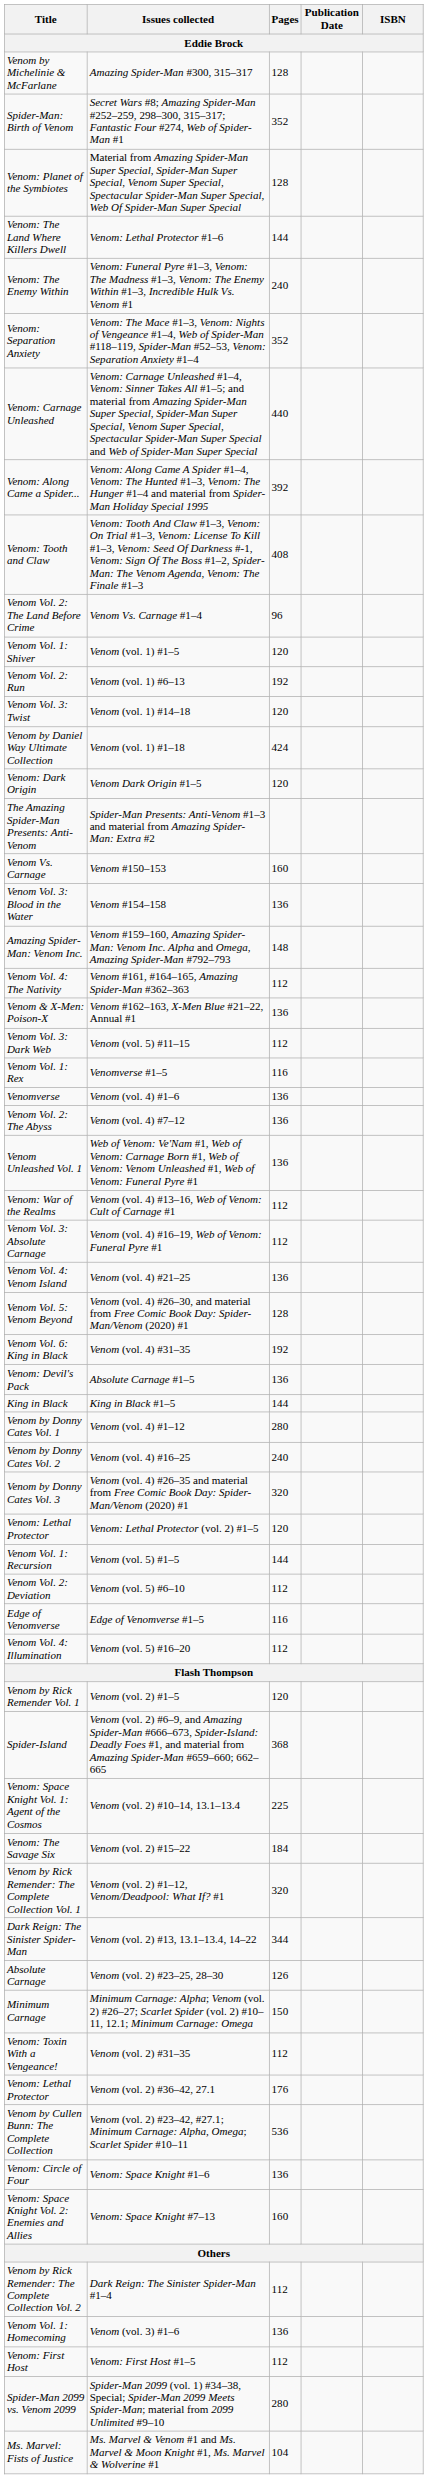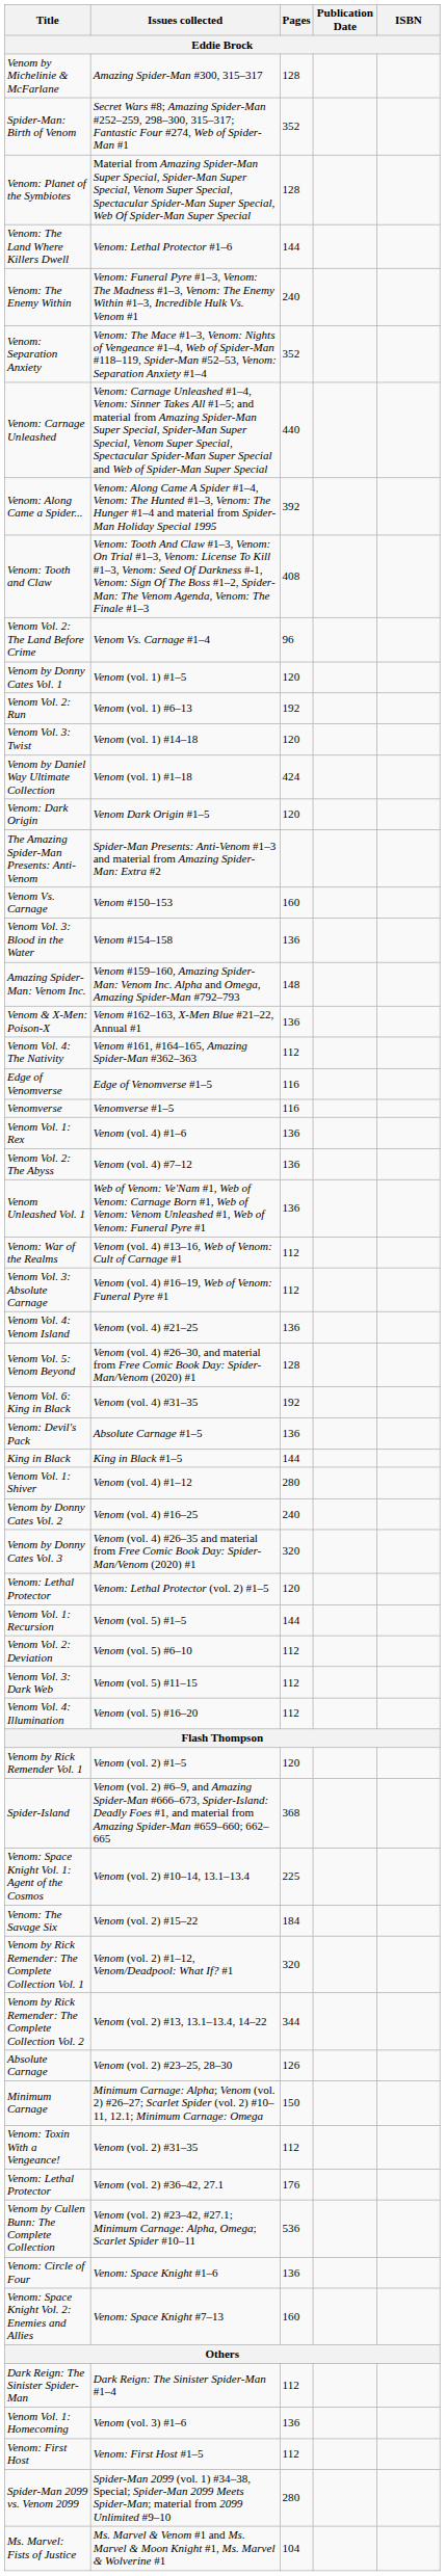 <table class="wikitable sortable">
 <tr>
 <th>Title</th>
 <th class="unsortable">Issues collected</th>
 <th>Pages</th>
 <th>Publication Date</th>
 <th class="unsortable" width="14.47%">ISBN</th>
 </tr>
 <tr>
 <th colspan="5">Eddie Brock</th>
 </tr>
 <tr>
 <td><em>Venom by Michelinie & McFarlane</em></td>
 <td><em>Amazing Spider-Man</em> #300, 315–317</td>
 <td>128</td>
 <td></td>
 <td></td>
 </tr>
 <tr>
 <td><em>Spider-Man: Birth of Venom</em></td>
 <td><em>Secret Wars</em> #8; <em>Amazing Spider-Man</em> #252–259, 298–300, 315–317; <em>Fantastic Four</em> #274, <em>Web of Spider-Man</em> #1</td>
 <td>352</td>
 <td></td>
 <td></td>
 </tr>
 <tr>
 <td><em>Venom: Planet of the Symbiotes</em></td>
 <td>Material from <em>Amazing Spider-Man Super Special</em>, <em>Spider-Man Super Special</em>, <em>Venom Super Special</em>, <em>Spectacular Spider-Man Super Special</em>, <em>Web Of Spider-Man Super Special</em></td>
 <td>128</td>
 <td></td>
 <td></td>
 </tr>
 <tr>
 <td><em>Venom: The Land Where Killers Dwell</em></td>
 <td><em>Venom: Lethal Protector </em>#1–6</td>
 <td>144</td>
 <td></td>
 <td></td>
 </tr>
 <tr>
 <td><em>Venom: The Enemy Within</em></td>
 <td><em>Venom: Funeral Pyre</em> #1–3, <em>Venom: The Madness</em> #1–3, <em>Venom: The Enemy Within</em> #1–3, <em>Incredible Hulk Vs. Venom</em> #1</td>
 <td>240</td>
 <td></td>
 <td></td>
 </tr>
 <tr>
 <td><em>Venom: Separation Anxiety</em></td>
 <td><em>Venom: The Mace</em> #1–3, <em>Venom: Nights of Vengeance</em> #1–4, <em>Web of Spider-Man</em> #118–119, <em>Spider-Man</em> #52–53, <em>Venom: Separation Anxiety</em> #1–4</td>
 <td>352</td>
 <td></td>
 <td></td>
 </tr>
 <tr>
 <td><em>Venom: Carnage Unleashed</em></td>
 <td><em>Venom: Carnage Unleashed</em> #1–4, <em>Venom: Sinner Takes All</em> #1–5; and material from <em>Amazing Spider-Man Super Special</em>, <em>Spider-Man Super Special</em>, <em>Venom Super Special</em>, <em>Spectacular Spider-Man Super Special</em> and <em>Web of Spider-Man Super Special</em></td>
 <td>440</td>
 <td></td>
 <td></td>
 </tr>
 <tr>
 <td><em>Venom: Along Came a Spider...</em></td>
 <td><em>Venom: Along Came A Spider</em> #1–4, <em>Venom: The Hunted</em> #1–3, <em>Venom: The Hunger</em> #1–4 and material from <em>Spider-Man Holiday Special 1995</em></td>
 <td>392</td>
 <td></td>
 <td></td>
 </tr>
 <tr>
 <td><em>Venom: Tooth and Claw</em></td>
 <td><em>Venom: Tooth And Claw</em> #1–3, <em>Venom: On Trial</em> #1–3, <em>Venom: License To Kill</em> #1–3, <em>Venom: Seed Of Darkness</em> #-1, <em>Venom: Sign Of The Boss</em> #1–2, <em>Spider-Man: The Venom Agenda</em>, <em>Venom: The Finale</em> #1–3</td>
 <td>408</td>
 <td></td>
 <td></td>
 </tr>
 <tr>
 <td><em>Venom Vol. 2: The Land Before Crime</em></td>
 <td><em>Venom Vs. Carnage</em> #1–4</td>
 <td>96</td>
 <td></td>
 <td></td>
 </tr>
 <tr>
-<td><em>Venom Vol. 1: Shiver</em></td>
+<td><em>Venom by Donny Cates Vol. 1</em></td>
 <td><em>Venom</em> (vol. 1) #1–5</td>
 <td>120</td>
 <td></td>
 <td></td>
 </tr>
 <tr>
 <td><em>Venom Vol. 2: Run</em></td>
 <td><em>Venom</em> (vol. 1) #6–13</td>
 <td>192</td>
 <td></td>
 <td></td>
 </tr>
 <tr>
 <td><em>Venom Vol. 3: Twist</em></td>
 <td><em>Venom</em> (vol. 1) #14–18</td>
 <td>120</td>
 <td></td>
 <td></td>
 </tr>
 <tr>
 <td><em>Venom by Daniel Way Ultimate Collection</em></td>
 <td><em>Venom</em> (vol. 1) #1–18</td>
 <td>424</td>
 <td></td>
 <td></td>
 </tr>
 <tr>
 <td><em>Venom: Dark Origin</em></td>
 <td><em>Venom Dark Origin</em> #1–5</td>
 <td>120</td>
 <td></td>
 <td></td>
 </tr>
 <tr>
 <td><em>The Amazing Spider-Man Presents: Anti-Venom</em></td>
 <td><em>Spider-Man Presents: Anti-Venom</em> #1–3 and material from <em>Amazing Spider-Man: Extra</em> #2</td>
 <td></td>
 <td></td>
 <td></td>
 </tr>
 <tr>
 <td><em>Venom Vs. Carnage</em></td>
 <td><em>Venom</em> #150–153</td>
 <td>160</td>
 <td></td>
 <td></td>
 </tr>
 <tr>
 <td><em>Venom Vol. 3: Blood in the Water</em></td>
 <td><em>Venom</em> #154–158</td>
 <td>136</td>
 <td></td>
 <td></td>
 </tr>
 <tr>
 <td><em>Amazing Spider-Man: Venom Inc.</em></td>
 <td><em>Venom</em> #159–160, <em>Amazing Spider-Man: Venom Inc. Alpha</em> and <em>Omega</em>, <em>Amazing Spider-Man</em> #792–793</td>
 <td>148</td>
 <td></td>
 <td></td>
 </tr>
 <tr>
+<td><em>Venom & X-Men: Poison-X</em></td>
+<td><em>Venom</em> #162–163, <em>X-Men Blue</em> #21–22, Annual #1</td>
+<td>136</td>
+<td></td>
+<td></td>
+</tr>
+<tr>
 <td><em>Venom Vol. 4: The Nativity</em></td>
 <td><em>Venom</em> #161, #164–165, <em>Amazing Spider-Man</em> #362–363</td>
 <td>112</td>
 <td></td>
 <td></td>
 </tr>
 <tr>
-<td><em>Venom & X-Men: Poison-X</em></td>
-<td><em>Venom</em> #162–163, <em>X-Men Blue</em> #21–22, Annual #1</td>
-<td>136</td>
+<td><em>Edge of Venomverse</em></td>
+<td><em>Edge of Venomverse</em> #1–5</td>
+<td>116</td>
 <td></td>
 <td></td>
 </tr>
 <tr>
-<td><em>Venom Vol. 3: Dark Web</em></td>
-<td><em>Venom</em> (vol. 5) #11–15</td>
-<td>112</td>
-<td></td>
-<td></td>
-</tr>
-<tr>
-<td><em>Venom Vol. 1: Rex</em></td>
+<td><em>Venomverse</em></td>
 <td><em>Venomverse</em> #1–5</td>
 <td>116</td>
 <td></td>
 <td></td>
 </tr>
 <tr>
-<td><em>Venomverse</em></td>
+<td><em>Venom Vol. 1: Rex</em></td>
 <td><em>Venom</em> (vol. 4) #1–6</td>
 <td>136</td>
 <td></td>
 <td></td>
 </tr>
 <tr>
 <td><em>Venom Vol. 2: The Abyss</em></td>
 <td><em>Venom</em> (vol. 4) #7–12</td>
 <td>136</td>
 <td></td>
 <td></td>
 </tr>
 <tr>
 <td><em>Venom Unleashed Vol. 1</em></td>
 <td><em>Web of Venom: Ve'Nam</em> #1, <em>Web of Venom: Carnage Born</em> #1, <em>Web of Venom: Venom Unleashed</em> #1, <em>Web of Venom: Funeral Pyre</em> #1</td>
 <td>136</td>
 <td></td>
 <td></td>
 </tr>
 <tr>
 <td><em>Venom: War of the Realms</em></td>
 <td><em>Venom</em> (vol. 4) #13–16, <em>Web of Venom: Cult of Carnage</em> #1</td>
 <td>112</td>
 <td></td>
 <td></td>
 </tr>
 <tr>
 <td><em>Venom Vol. 3: Absolute Carnage</em></td>
 <td><em>Venom</em> (vol. 4) #16–19, <em>Web of Venom: Funeral Pyre</em> #1</td>
 <td>112</td>
 <td></td>
 <td></td>
 </tr>
 <tr>
 <td><em>Venom Vol. 4: Venom Island</em></td>
 <td><em>Venom</em> (vol. 4) #21–25</td>
 <td>136</td>
 <td></td>
 <td></td>
 </tr>
 <tr>
 <td><em>Venom Vol. 5: Venom Beyond</em></td>
 <td><em>Venom</em> (vol. 4) #26–30, and material from <em>Free Comic Book Day: Spider-Man/Venom</em> (2020) #1</td>
 <td>128</td>
 <td></td>
 <td></td>
 </tr>
 <tr>
 <td><em>Venom Vol. 6: King in Black</em></td>
 <td><em>Venom</em> (vol. 4) #31–35</td>
 <td>192</td>
 <td></td>
 <td></td>
 </tr>
 <tr>
 <td><em>Venom: Devil's Pack</em></td>
 <td><em>Absolute Carnage</em> #1–5</td>
 <td>136</td>
 <td></td>
 <td></td>
 </tr>
 <tr>
 <td><em>King in Black</em></td>
 <td><em>King in Black</em> #1–5</td>
 <td>144</td>
 <td></td>
 <td></td>
 </tr>
 <tr>
-<td><em>Venom by Donny Cates Vol. 1</em></td>
+<td><em>Venom Vol. 1: Shiver</em></td>
 <td><em>Venom</em> (vol. 4) #1–12</td>
 <td>280</td>
 <td></td>
 <td></td>
 </tr>
 <tr>
 <td><em>Venom by Donny Cates Vol. 2</em></td>
 <td><em>Venom</em> (vol. 4) #16–25</td>
 <td>240</td>
 <td></td>
 <td></td>
 </tr>
 <tr>
 <td><em>Venom by Donny Cates Vol. 3</em></td>
 <td><em>Venom</em> (vol. 4) #26–35 and material from <em>Free Comic Book Day: Spider-Man/Venom</em> (2020) #1</td>
 <td>320</td>
 <td></td>
 <td></td>
 </tr>
 <tr>
 <td><em>Venom: Lethal Protector</em></td>
 <td><em>Venom: Lethal Protector </em>(vol. 2) #1–5</td>
 <td>120</td>
 <td></td>
 <td></td>
 </tr>
 <tr>
 <td><em>Venom Vol. 1: Recursion</em></td>
 <td><em>Venom</em> (vol. 5) #1–5</td>
 <td>144</td>
 <td></td>
 <td></td>
 </tr>
 <tr>
 <td><em>Venom Vol. 2: Deviation</em></td>
 <td><em>Venom</em> (vol. 5) #6–10</td>
 <td>112</td>
 <td></td>
 <td></td>
 </tr>
 <tr>
-<td><em>Edge of Venomverse</em></td>
-<td><em>Edge of Venomverse</em> #1–5</td>
-<td>116</td>
+<td><em>Venom Vol. 3: Dark Web</em></td>
+<td><em>Venom</em> (vol. 5) #11–15</td>
+<td>112</td>
 <td></td>
 <td></td>
 </tr>
 <tr>
 <td><em>Venom Vol. 4: Illumination</em></td>
 <td><em>Venom</em> (vol. 5) #16–20</td>
 <td>112</td>
 <td></td>
 <td></td>
 </tr>
 <tr>
 <th colspan="5">Flash Thompson</th>
 </tr>
 <tr>
 <td><em>Venom by Rick Remender Vol. 1</em></td>
 <td><em>Venom</em> (vol. 2) #1–5</td>
 <td>120</td>
 <td></td>
 <td></td>
 </tr>
 <tr>
 <td><em>Spider-Island</em></td>
 <td><em>Venom</em> (vol. 2) #6–9, and <em>Amazing Spider-Man</em> #666–673, <em>Spider-Island: Deadly Foes</em> #1, and material from <em>Amazing Spider-Man</em> #659–660; 662–665</td>
 <td>368</td>
 <td></td>
 <td></td>
 </tr>
 <tr>
 <td><em>Venom: Space Knight Vol. 1: Agent of the Cosmos</em></td>
 <td><em>Venom</em> (vol. 2) #10–14, 13.1–13.4</td>
 <td>225</td>
 <td></td>
 <td></td>
 </tr>
 <tr>
 <td><em>Venom: The Savage Six</em></td>
 <td><em>Venom</em> (vol. 2) #15–22</td>
 <td>184</td>
 <td></td>
 <td></td>
 </tr>
 <tr>
 <td><em>Venom by Rick Remender: The Complete Collection Vol. 1</em></td>
 <td><em>Venom</em> (vol. 2) #1–12, <em>Venom/Deadpool: What If?</em> #1</td>
 <td>320</td>
 <td></td>
 <td></td>
 </tr>
 <tr>
-<td><em>Dark Reign: The Sinister Spider-Man</em></td>
+<td><em>Venom by Rick Remender: The Complete Collection Vol. 2</em></td>
 <td><em>Venom</em> (vol. 2) #13, 13.1–13.4, 14–22</td>
 <td>344</td>
 <td></td>
 <td></td>
 </tr>
 <tr>
 <td><em>Absolute Carnage</em></td>
 <td><em>Venom</em> (vol. 2) #23–25, 28–30</td>
 <td>126</td>
 <td></td>
 <td></td>
 </tr>
 <tr>
 <td><em>Minimum Carnage</em></td>
 <td><em>Minimum Carnage: Alpha</em>; <em>Venom</em> (vol. 2) #26–27; <em>Scarlet Spider</em> (vol. 2) #10–11, 12.1; <em>Minimum Carnage: Omega</em></td>
 <td>150</td>
 <td></td>
 <td></td>
 </tr>
 <tr>
 <td><em>Venom: Toxin With a Vengeance!</em></td>
 <td><em>Venom</em> (vol. 2) #31–35</td>
 <td>112</td>
 <td></td>
 <td></td>
 </tr>
 <tr>
 <td><em>Venom: Lethal Protector</em></td>
 <td><em>Venom</em> (vol. 2) #36–42, 27.1</td>
 <td>176</td>
 <td></td>
 <td></td>
 </tr>
 <tr>
 <td><em>Venom by Cullen Bunn: The Complete Collection</em></td>
 <td><em>Venom</em> (vol. 2) #23–42, #27.1; <em>Minimum Carnage: Alpha, Omega</em>; <em>Scarlet Spider</em> #10–11</td>
 <td>536</td>
 <td></td>
 <td></td>
 </tr>
 <tr>
 <td><em>Venom: Circle of Four</em></td>
 <td><em>Venom: Space Knight</em> #1–6</td>
 <td>136</td>
 <td></td>
 <td></td>
 </tr>
 <tr>
 <td><em>Venom: Space Knight Vol. 2: Enemies and Allies</em></td>
 <td><em>Venom: Space Knight</em> #7–13</td>
 <td>160</td>
 <td></td>
 <td></td>
 </tr>
 <tr>
 <th colspan="5">Others</th>
 </tr>
 <tr>
-<td><em>Venom by Rick Remender: The Complete Collection Vol. 2</em></td>
+<td><em>Dark Reign: The Sinister Spider-Man</em></td>
 <td><em>Dark Reign: The Sinister Spider-Man</em> #1–4</td>
 <td>112</td>
 <td></td>
 <td></td>
 </tr>
 <tr>
 <td><em>Venom Vol. 1: Homecoming</em></td>
 <td><em>Venom</em> (vol. 3) #1–6</td>
 <td>136</td>
 <td></td>
 <td></td>
 </tr>
 <tr>
 <td><em>Venom: First Host</em></td>
 <td><em>Venom: First Host</em> #1–5</td>
 <td>112</td>
 <td></td>
 <td></td>
 </tr>
 <tr>
 <td><em>Spider-Man 2099 vs. Venom 2099</em></td>
 <td><em>Spider-Man 2099</em> (vol. 1) #34–38, Special; <em>Spider-Man 2099 Meets Spider-Man</em>; material from <em>2099 Unlimited</em> #9–10</td>
 <td>280</td>
 <td></td>
 <td></td>
 </tr>
 <tr>
 <td><em>Ms. Marvel: Fists of Justice</em></td>
 <td><em>Ms. Marvel & Venom</em> #1 and <em>Ms. Marvel & Moon Knight</em> #1, <em>Ms. Marvel & Wolverine</em> #1</td>
 <td>104</td>
 <td></td>
 <td></td>
 </tr>
 </table>
